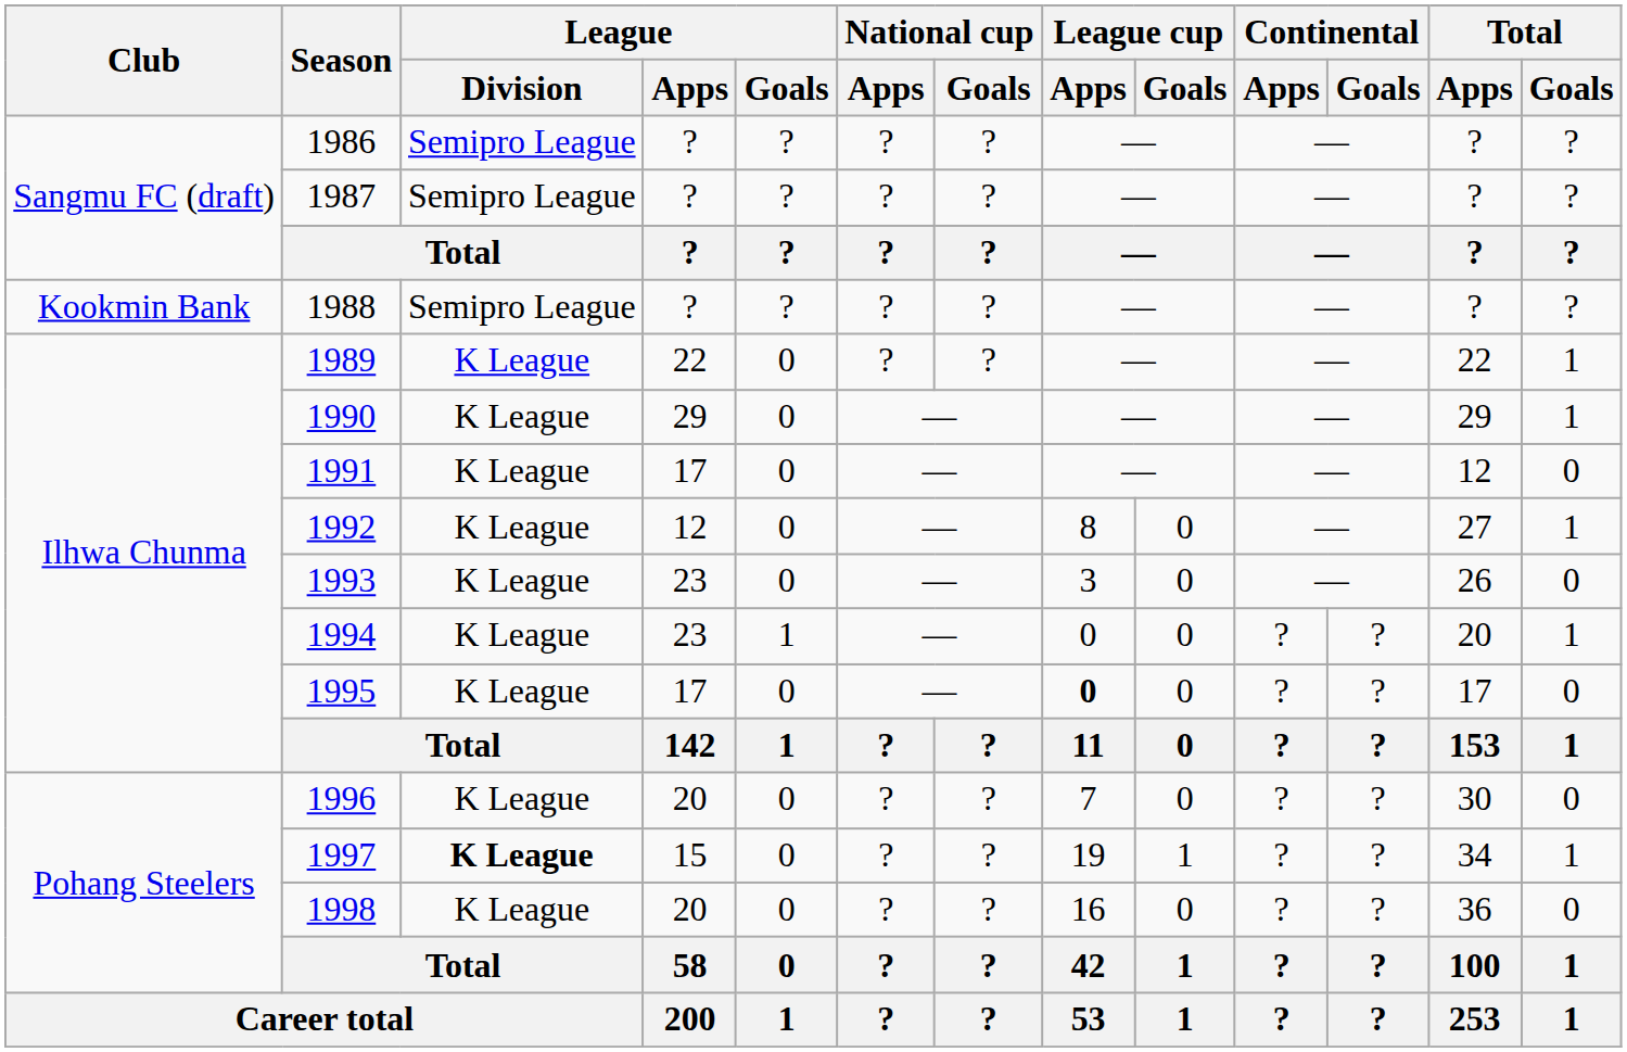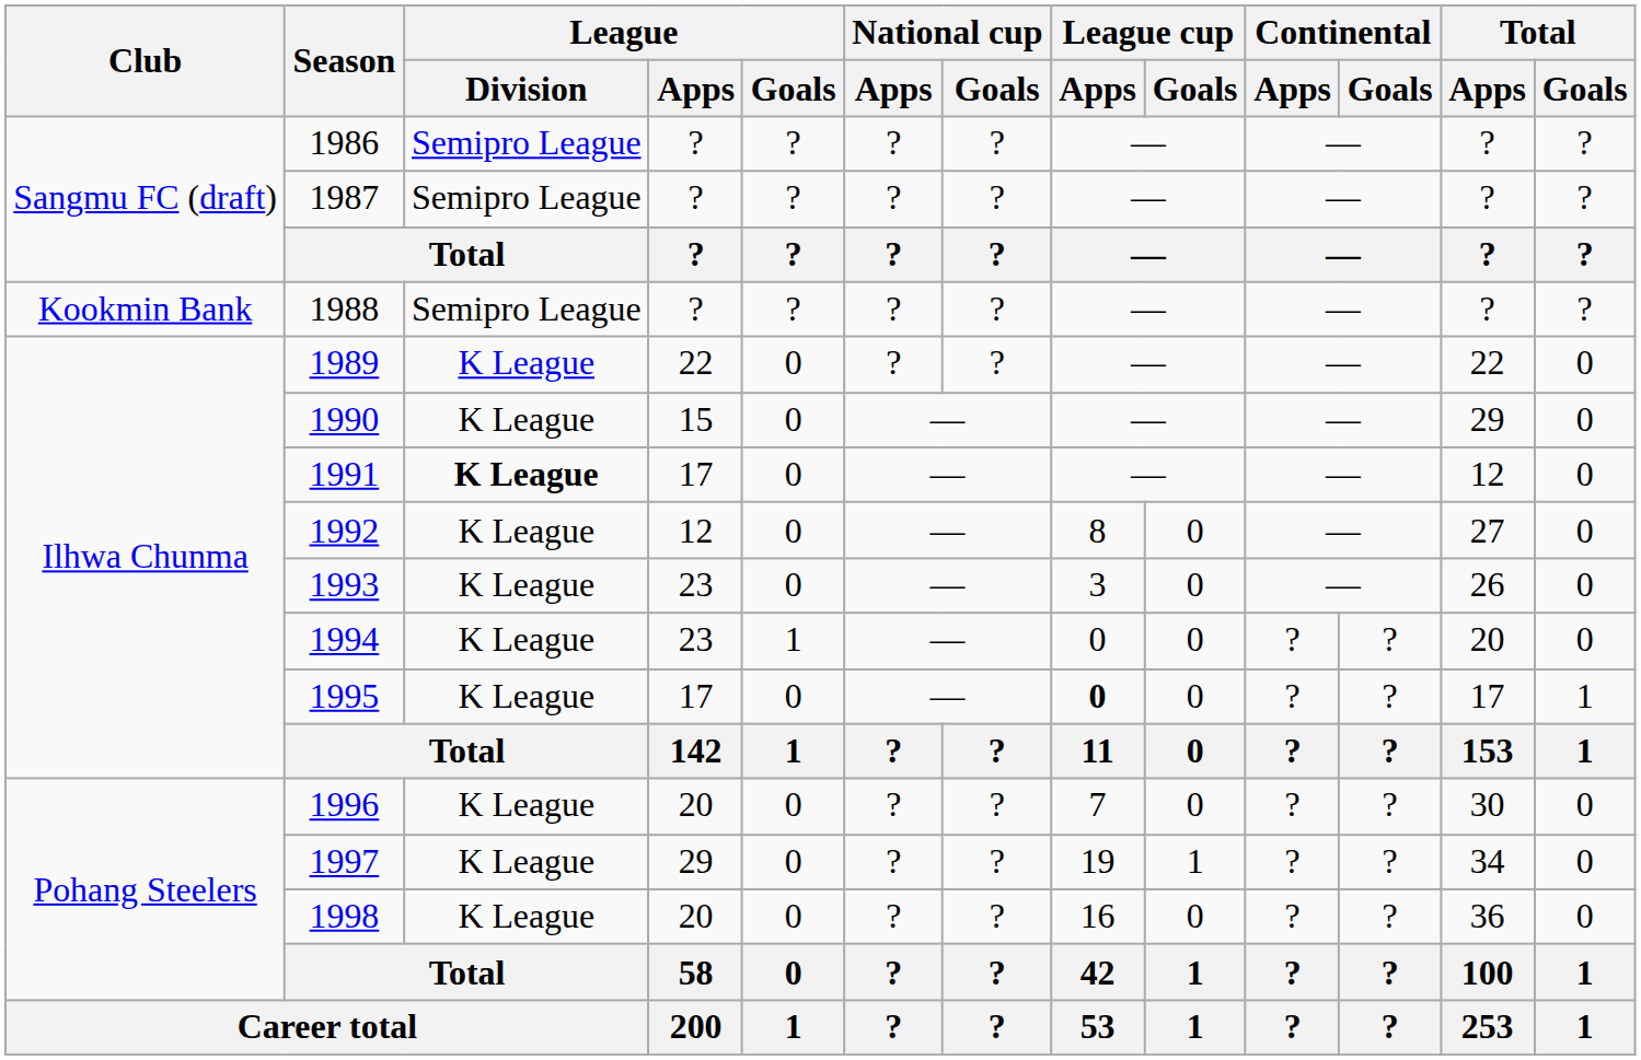 <table class="wikitable" style="text-align:center">
 <tr>
 <th rowspan="2">Club</th>
 <th rowspan="2">Season</th>
 <th colspan="3">League</th>
 <th colspan=2>National cup</th>
 <th colspan=2>League cup</th>
 <th colspan=2>Continental</th>
 <th colspan=2>Total</th>
 </tr>
 <tr>
 <th>Division</th>
 <th>Apps</th>
 <th>Goals</th>
 <th>Apps</th>
 <th>Goals</th>
 <th>Apps</th>
 <th>Goals</th>
 <th>Apps</th>
 <th>Goals</th>
 <th>Apps</th>
 <th>Goals</th>
 </tr>
 <tr>
 <td rowspan="3"><a href='#'>Sangmu FC</a> (<a href='#'>draft</a>)</td>
 <td>1986</td>
 <td><a href='#'>Semipro League</a></td>
 <td>?</td>
 <td>?</td>
 <td>?</td>
 <td>?</td>
 <td colspan="2">—</td>
 <td colspan="2">—</td>
 <td>?</td>
 <td>?</td>
 </tr>
 <tr>
 <td>1987</td>
 <td>Semipro League</td>
 <td>?</td>
 <td>?</td>
 <td>?</td>
 <td>?</td>
 <td colspan="2">—</td>
 <td colspan="2">—</td>
 <td>?</td>
 <td>?</td>
 </tr>
 <tr>
 <th colspan="2">Total</th>
 <th>?</th>
 <th>?</th>
 <th>?</th>
 <th>?</th>
 <th colspan="2">—</th>
 <th colspan="2">—</th>
 <th>?</th>
 <th>?</th>
 </tr>
 <tr>
 <td><a href='#'>Kookmin Bank</a></td>
 <td>1988</td>
 <td>Semipro League</td>
 <td>?</td>
 <td>?</td>
 <td>?</td>
 <td>?</td>
 <td colspan="2">—</td>
 <td colspan="2">—</td>
 <td>?</td>
 <td>?</td>
 </tr>
 <tr>
 <td rowspan="8"><a href='#'>Ilhwa Chunma</a></td>
 <td><a href='#'>1989</a></td>
 <td><a href='#'>K League</a></td>
 <td>22</td>
 <td>0</td>
 <td>?</td>
 <td>?</td>
 <td colspan="2">—</td>
 <td colspan="2">—</td>
 <td>22</td>
-<td>1</td>
+<td>0</td>
 </tr>
 <tr>
 <td><a href='#'>1990</a></td>
 <td>K League</td>
-<td>29</td>
+<td>15</td>
 <td>0</td>
 <td colspan="2">—</td>
 <td colspan="2">—</td>
 <td colspan="2">—</td>
 <td>29</td>
-<td>1</td>
+<td>0</td>
 </tr>
 <tr>
 <td><a href='#'>1991</a></td>
-<td>K League</td>
+<td><strong>K League</strong></td>
 <td>17</td>
 <td>0</td>
 <td colspan="2">—</td>
 <td colspan="2">—</td>
 <td colspan="2">—</td>
 <td>12</td>
 <td>0</td>
 </tr>
 <tr>
 <td><a href='#'>1992</a></td>
 <td>K League</td>
 <td>12</td>
 <td>0</td>
 <td colspan="2">—</td>
 <td>8</td>
 <td>0</td>
 <td colspan="2">—</td>
 <td>27</td>
-<td>1</td>
+<td>0</td>
 </tr>
 <tr>
 <td><a href='#'>1993</a></td>
 <td>K League</td>
 <td>23</td>
 <td>0</td>
 <td colspan="2">—</td>
 <td>3</td>
 <td>0</td>
 <td colspan="2">—</td>
 <td>26</td>
 <td>0</td>
 </tr>
 <tr>
 <td><a href='#'>1994</a></td>
 <td>K League</td>
 <td>23</td>
 <td>1</td>
 <td colspan="2">—</td>
 <td>0</td>
 <td>0</td>
 <td>?</td>
 <td>?</td>
 <td>20</td>
-<td>1</td>
+<td>0</td>
 </tr>
 <tr>
 <td><a href='#'>1995</a></td>
 <td>K League</td>
 <td>17</td>
 <td>0</td>
 <td colspan="2">—</td>
 <td><strong>0</strong></td>
 <td>0</td>
 <td>?</td>
 <td>?</td>
 <td>17</td>
-<td>0</td>
+<td>1</td>
 </tr>
 <tr>
 <th colspan="2">Total</th>
 <th>142</th>
 <th>1</th>
 <th>?</th>
 <th>?</th>
 <th>11</th>
 <th>0</th>
 <th>?</th>
 <th>?</th>
 <th>153</th>
 <th>1</th>
 </tr>
 <tr>
 <td rowspan="4"><a href='#'>Pohang Steelers</a></td>
 <td><a href='#'>1996</a></td>
 <td>K League</td>
 <td>20</td>
 <td>0</td>
 <td>?</td>
 <td>?</td>
 <td>7</td>
 <td>0</td>
 <td>?</td>
 <td>?</td>
 <td>30</td>
 <td>0</td>
 </tr>
 <tr>
 <td><a href='#'>1997</a></td>
-<td><strong>K League</strong></td>
-<td>15</td>
+<td>K League</td>
+<td>29</td>
 <td>0</td>
 <td>?</td>
 <td>?</td>
 <td>19</td>
 <td>1</td>
 <td>?</td>
 <td>?</td>
 <td>34</td>
-<td>1</td>
+<td>0</td>
 </tr>
 <tr>
 <td><a href='#'>1998</a></td>
 <td>K League</td>
 <td>20</td>
 <td>0</td>
 <td>?</td>
 <td>?</td>
 <td>16</td>
 <td>0</td>
 <td>?</td>
 <td>?</td>
 <td>36</td>
 <td>0</td>
 </tr>
 <tr>
 <th colspan="2">Total</th>
 <th>58</th>
 <th>0</th>
 <th>?</th>
 <th>?</th>
 <th>42</th>
 <th>1</th>
 <th>?</th>
 <th>?</th>
 <th>100</th>
 <th>1</th>
 </tr>
 <tr>
 <th colspan=3>Career total</th>
 <th>200</th>
 <th>1</th>
 <th>?</th>
 <th>?</th>
 <th>53</th>
 <th>1</th>
 <th>?</th>
 <th>?</th>
 <th>253</th>
 <th>1</th>
 </tr>
 </table>
